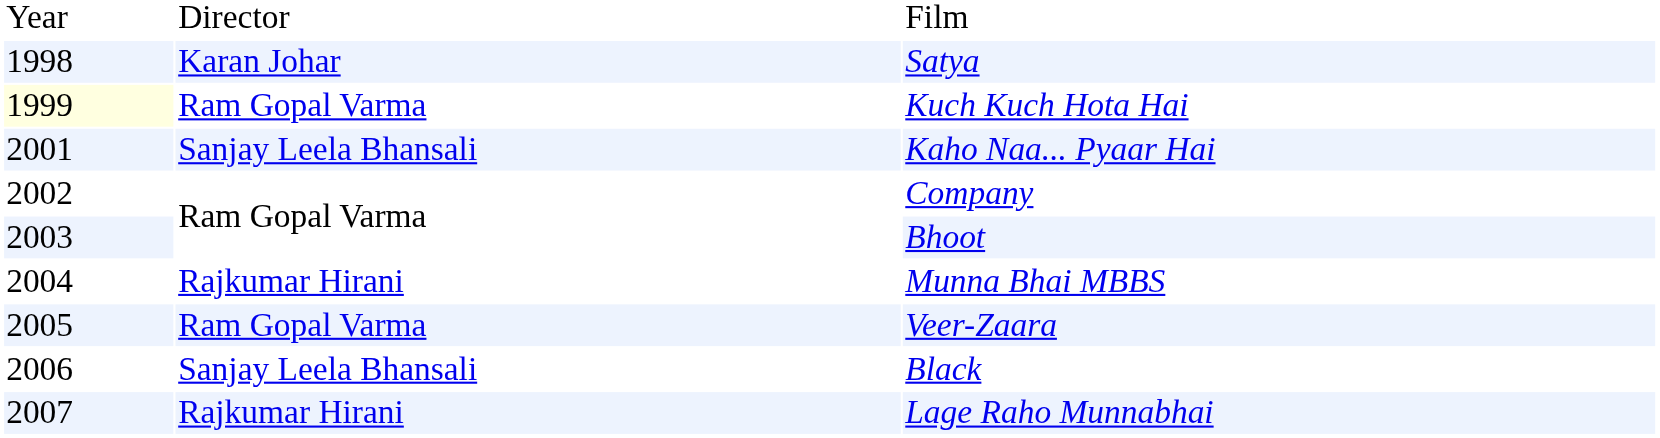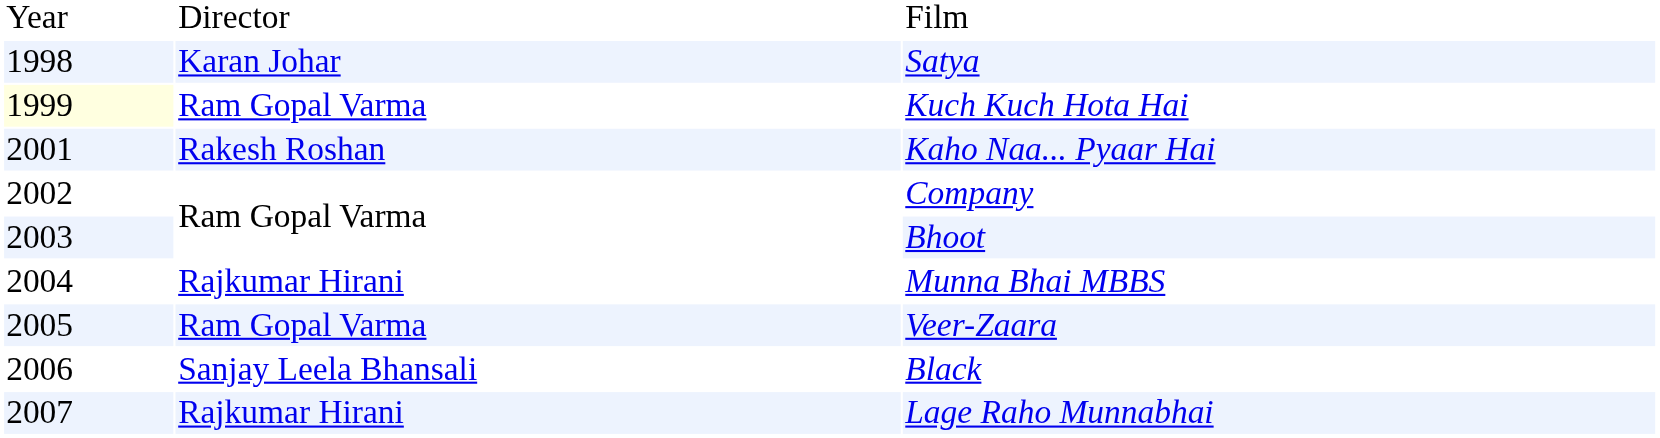 <table width="50%" border="0" cellpadding="1" cellspacing="1">
 <tr>
 <td>Year</td>
 <td>Director</td>
 <td>Film</td>
 </tr>
 <tr bgcolor="#edf3fe">
 <td>1998</td>
 <td><a href='#'>Karan Johar</a></td>
 <td><em><a href='#'>Satya</a></em></td>
 </tr>
 <tr>
 <td style="background: lightyellow;">1999</td>
 <td><a href='#'>Ram Gopal Varma</a></td>
 <td><em><a href='#'>Kuch Kuch Hota Hai</a></em></td>
 </tr>
 <tr bgcolor="#edf3fe">
 <td>2001</td>
-<td><a href='#'>Sanjay Leela Bhansali</a></td>
+<td><a href='#'>Rakesh Roshan</a></td>
 <td><em><a href='#'>Kaho Naa... Pyaar Hai</a></em></td>
 </tr>
 <tr>
 <td>2002</td>
 <td rowspan="2">Ram Gopal Varma</td>
 <td><em><a href='#'>Company</a></em></td>
 </tr>
 <tr bgcolor="#edf3fe">
 <td>2003</td>
 <td><em><a href='#'>Bhoot</a></em></td>
 </tr>
 <tr>
 <td>2004</td>
 <td><a href='#'>Rajkumar Hirani</a></td>
 <td><em><a href='#'>Munna Bhai MBBS</a></em></td>
 </tr>
 <tr bgcolor="#edf3fe">
 <td>2005</td>
 <td><a href='#'>Ram Gopal Varma</a></td>
 <td><em><a href='#'>Veer-Zaara</a></em></td>
 </tr>
 <tr>
 <td>2006</td>
 <td><a href='#'>Sanjay Leela Bhansali</a></td>
 <td><em><a href='#'>Black</a></em></td>
 </tr>
 <tr bgcolor="#edf3fe">
 <td>2007</td>
 <td><a href='#'>Rajkumar Hirani</a></td>
 <td><em><a href='#'>Lage Raho Munnabhai</a></em></td>
 </tr>
 </table>
